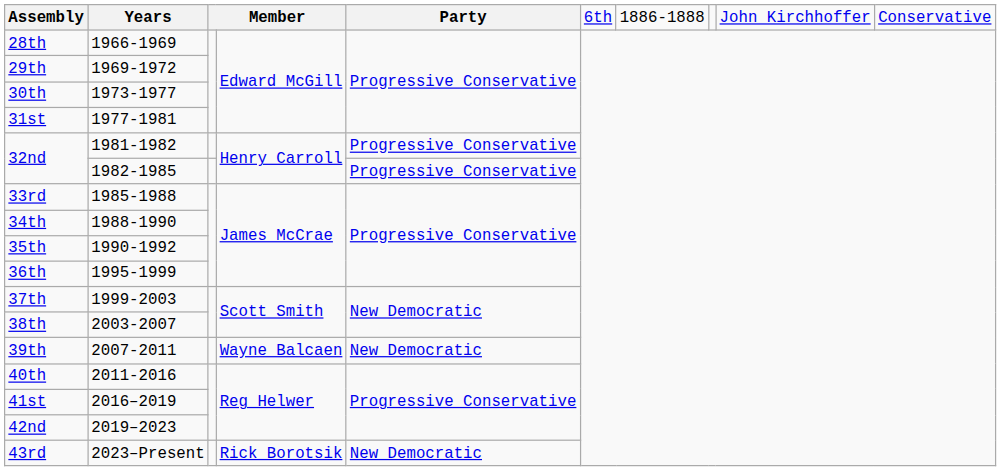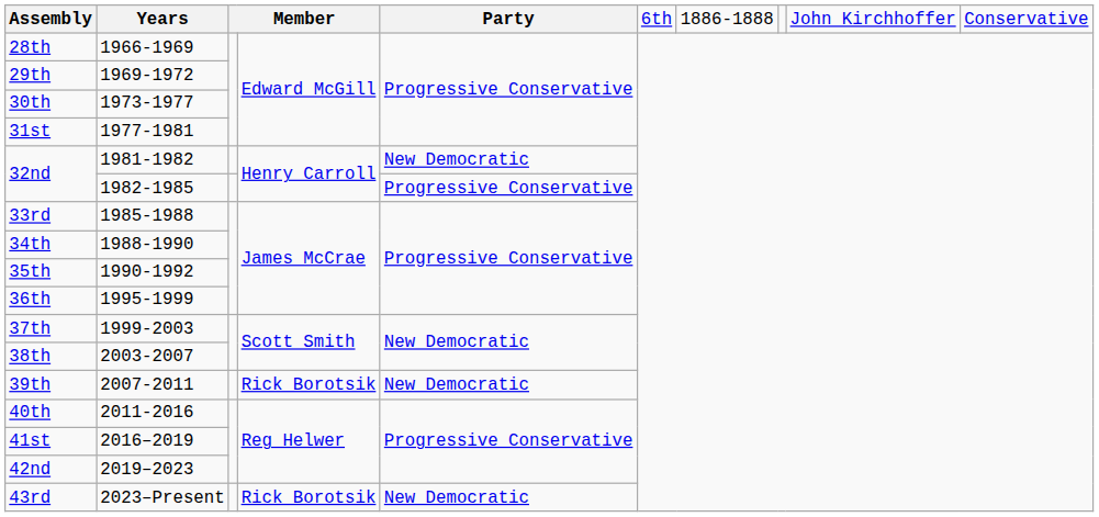 <table class="wikitable">
 <tr>
 <th>Assembly</th>
 <th>Years</th>
 <th colspan="2">Member</th>
 <th>Party<br></th>
 <td><a href='#'>6th</a></td>
 <td>1886-1888</td>
 <td></td>
 <td><a href='#'>John Kirchhoffer</a></td>
 <td><a href='#'>Conservative</a></td>
 </tr>
 <tr>
 <td><a href='#'>28th</a></td>
 <td>1966-1969</td>
 <td rowspan=4 ></td>
 <td rowspan=4><a href='#'>Edward McGill</a></td>
 <td rowspan=4><a href='#'>Progressive Conservative</a></td>
 </tr>
 <tr>
 <td><a href='#'>29th</a></td>
 <td>1969-1972</td>
 </tr>
 <tr>
 <td><a href='#'>30th</a></td>
 <td>1973-1977</td>
 </tr>
 <tr>
 <td><a href='#'>31st</a></td>
 <td>1977-1981</td>
 </tr>
 <tr>
 <td rowspan=2><a href='#'>32nd</a></td>
 <td>1981-1982</td>
 <td></td>
 <td rowspan=2><a href='#'>Henry Carroll</a></td>
-<td><a href='#'>Progressive Conservative</a></td>
+<td><a href='#'>New Democratic</a></td>
 </tr>
 <tr>
 <td>1982-1985</td>
 <td></td>
 <td><a href='#'>Progressive Conservative</a></td>
 </tr>
 <tr>
 <td><a href='#'>33rd</a></td>
 <td>1985-1988</td>
 <td rowspan=4 ></td>
 <td rowspan=4><a href='#'>James McCrae</a></td>
 <td rowspan=4><a href='#'>Progressive Conservative</a></td>
 </tr>
 <tr>
 <td><a href='#'>34th</a></td>
 <td>1988-1990</td>
 </tr>
 <tr>
 <td><a href='#'>35th</a></td>
 <td>1990-1992</td>
 </tr>
 <tr>
 <td><a href='#'>36th</a></td>
 <td>1995-1999</td>
 </tr>
 <tr>
 <td><a href='#'>37th</a></td>
 <td>1999-2003</td>
 <td rowspan=2 ></td>
 <td rowspan=2><a href='#'>Scott Smith</a></td>
 <td rowspan=2><a href='#'>New Democratic</a></td>
 </tr>
 <tr>
 <td><a href='#'>38th</a></td>
 <td>2003-2007</td>
 </tr>
 <tr>
 <td><a href='#'>39th</a></td>
 <td>2007-2011</td>
 <td></td>
-<td><a href='#'>Wayne Balcaen</a></td>
+<td><a href='#'>Rick Borotsik</a></td>
 <td><a href='#'>New Democratic</a></td>
 </tr>
 <tr>
 <td><a href='#'>40th</a></td>
 <td>2011-2016</td>
 <td rowspan=3 ></td>
 <td rowspan=3><a href='#'>Reg Helwer</a></td>
 <td rowspan=3><a href='#'>Progressive Conservative</a></td>
 </tr>
 <tr>
 <td><a href='#'>41st</a></td>
 <td>2016–2019</td>
 </tr>
 <tr>
 <td><a href='#'>42nd</a></td>
 <td>2019–2023</td>
 </tr>
 <tr>
 <td><a href='#'>43rd</a></td>
 <td>2023–Present</td>
 <td></td>
 <td><a href='#'>Rick Borotsik</a></td>
 <td><a href='#'>New Democratic</a></td>
 </tr>
 </table>
